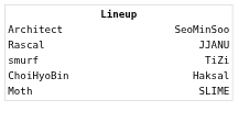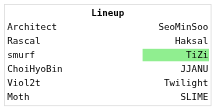 <table class="floatright mw-collapsible mw-collapsed" style="text-align:center; font-size:85%; border:1px solid #ddd; width:250px">
 <tr>
 <th style="width:33%;"></th>
 <th style="width:33%;">Lineup</th>
 <th style="width:33%;"></th>
 </tr>
 <tr>
 <td style="text-align:left;">Architect</td>
 <td></td>
 <td style="text-align:right;">SeoMinSoo</td>
 </tr>
 <tr>
 <td style="text-align:left;">Rascal</td>
 <td></td>
-<td style="text-align:right;">JJANU</td>
+<td style="text-align:right;">Haksal</td>
 </tr>
 <tr>
 <td style="text-align:left;">smurf</td>
 <td></td>
-<td style="text-align:right;">TiZi</td>
+<td style="background: lightgreen; text-align:right;">TiZi</td>
 </tr>
 <tr>
 <td style="text-align:left;">ChoiHyoBin</td>
 <td></td>
-<td style="text-align:right;">Haksal</td>
+<td style="text-align:right;">JJANU</td>
+</tr>
+<tr>
+<td style="text-align:left;">Viol2t</td>
+<td></td>
+<td style="text-align:right;">Twilight</td>
 </tr>
 <tr>
 <td style="text-align:left;">Moth</td>
 <td></td>
 <td style="text-align:right;">SLIME</td>
 </tr>
 </table>
